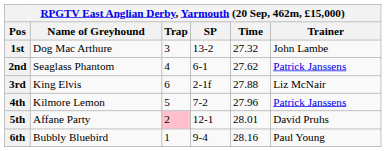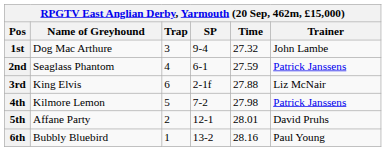 <table class="wikitable">
 <tr>
 <th colspan="6"><a href='#'>RPGTV East Anglian Derby</a>, <a href='#'>Yarmouth</a> (20 Sep, 462m, £15,000)</th>
 </tr>
 <tr>
 <th width=30>Pos</th>
 <th width=180>Name of Greyhound</th>
 <th width=30>Trap</th>
 <th width=50>SP</th>
 <th width=50>Time</th>
 <th width=150>Trainer</th>
 </tr>
 <tr>
 <th>1st</th>
 <td>Dog Mac Arthure</td>
 <td>3</td>
-<td>13-2</td>
+<td>9-4</td>
 <td>27.32</td>
 <td>John Lambe</td>
 </tr>
 <tr>
 <th>2nd</th>
 <td>Seaglass Phantom</td>
 <td>4</td>
 <td>6-1</td>
-<td>27.62</td>
+<td>27.59</td>
 <td><a href='#'>Patrick Janssens</a></td>
 </tr>
 <tr>
 <th>3rd</th>
 <td>King Elvis</td>
 <td>6</td>
 <td>2-1f</td>
 <td>27.88</td>
 <td>Liz McNair</td>
 </tr>
 <tr>
 <th>4th</th>
 <td>Kilmore Lemon</td>
 <td>5</td>
 <td>7-2</td>
-<td>27.96</td>
+<td>27.98</td>
 <td><a href='#'>Patrick Janssens</a></td>
 </tr>
 <tr>
 <th>5th</th>
 <td>Affane Party </td>
-<td style="background: pink;">2</td>
+<td>2</td>
 <td>12-1</td>
 <td>28.01</td>
 <td>David Pruhs</td>
 </tr>
 <tr>
 <th>6th</th>
 <td>Bubbly Bluebird</td>
 <td>1</td>
-<td>9-4</td>
+<td>13-2</td>
 <td>28.16</td>
 <td>Paul Young</td>
 </tr>
 </table>
